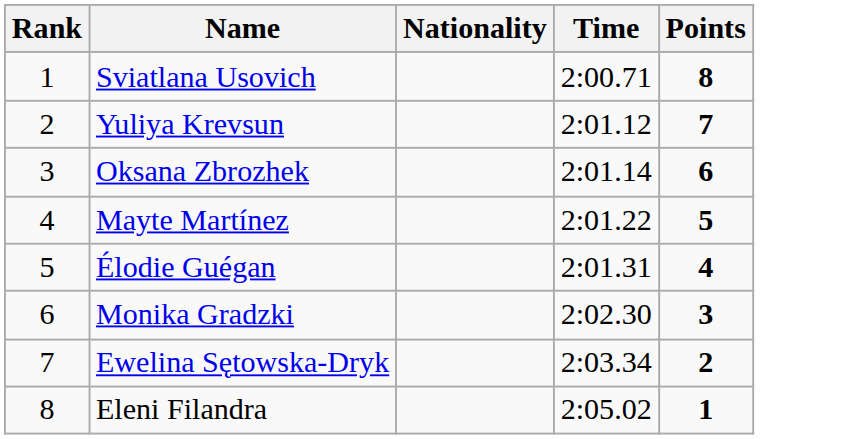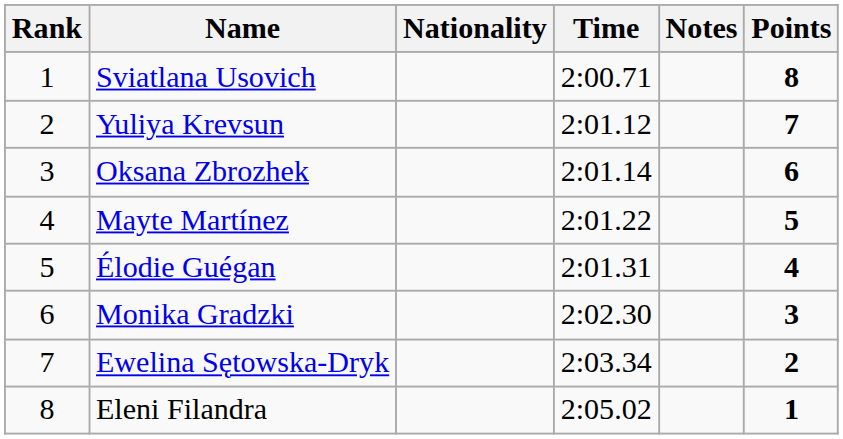 <table class="wikitable sortable" style="text-align:center">
 <tr>
 <th>Rank</th>
 <th>Name</th>
 <th>Nationality</th>
 <th>Time</th>
+<th>Notes</th>
 <th>Points</th>
 </tr>
 <tr>
 <td>1</td>
 <td align=left><a href='#'>Sviatlana Usovich</a></td>
 <td align=left></td>
 <td>2:00.71</td>
+<td></td>
 <td><strong>8</strong></td>
 </tr>
 <tr>
 <td>2</td>
 <td align=left><a href='#'>Yuliya Krevsun</a></td>
 <td align=left></td>
 <td>2:01.12</td>
+<td></td>
 <td><strong>7</strong></td>
 </tr>
 <tr>
 <td>3</td>
 <td align=left><a href='#'>Oksana Zbrozhek</a></td>
 <td align=left></td>
 <td>2:01.14</td>
+<td></td>
 <td><strong>6</strong></td>
 </tr>
 <tr>
 <td>4</td>
 <td align=left><a href='#'>Mayte Martínez</a></td>
 <td align=left></td>
 <td>2:01.22</td>
+<td></td>
 <td><strong>5</strong></td>
 </tr>
 <tr>
 <td>5</td>
 <td align=left><a href='#'>Élodie Guégan</a></td>
 <td align=left></td>
 <td>2:01.31</td>
+<td></td>
 <td><strong>4</strong></td>
 </tr>
 <tr>
 <td>6</td>
 <td align=left><a href='#'>Monika Gradzki</a></td>
 <td align=left></td>
 <td>2:02.30</td>
+<td></td>
 <td><strong>3</strong></td>
 </tr>
 <tr>
 <td>7</td>
 <td align=left><a href='#'>Ewelina Sętowska-Dryk</a></td>
 <td align=left></td>
 <td>2:03.34</td>
+<td></td>
 <td><strong>2</strong></td>
 </tr>
 <tr>
 <td>8</td>
 <td align=left>Eleni Filandra</td>
 <td align=left></td>
 <td>2:05.02</td>
+<td></td>
 <td><strong>1</strong></td>
 </tr>
 </table>
